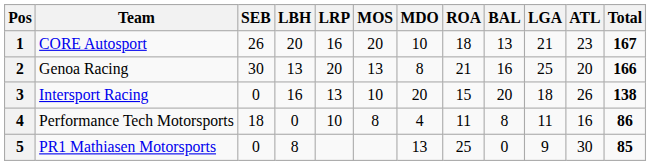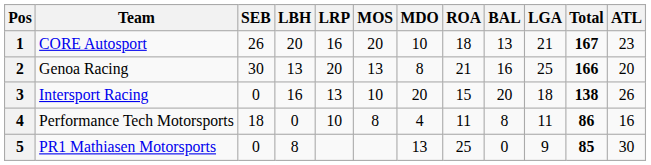 <table class="wikitable" style="font-size: 90%; text-align:center;">
 <tr>
 <th>Pos</th>
 <th>Team</th>
 <th>SEB</th>
 <th>LBH</th>
 <th>LRP</th>
 <th>MOS</th>
 <th>MDO</th>
 <th>ROA</th>
 <th>BAL</th>
 <th>LGA</th>
+<th>Total</th>
 <th>ATL</th>
-<th>Total</th>
 </tr>
 <tr>
 <th>1</th>
 <td align=left> <a href='#'>CORE Autosport</a></td>
 <td>26</td>
 <td>20</td>
 <td>16</td>
 <td>20</td>
 <td>10</td>
 <td>18</td>
 <td>13</td>
 <td>21</td>
+<td><strong>167</strong></td>
 <td>23</td>
-<td><strong>167</strong></td>
 </tr>
 <tr>
 <th>2</th>
 <td align=left> Genoa Racing</td>
 <td>30</td>
 <td>13</td>
 <td>20</td>
 <td>13</td>
 <td>8</td>
 <td>21</td>
 <td>16</td>
 <td>25</td>
+<td><strong>166</strong></td>
 <td>20</td>
-<td><strong>166</strong></td>
 </tr>
 <tr>
 <th>3</th>
 <td align=left> <a href='#'>Intersport Racing</a></td>
 <td>0</td>
 <td>16</td>
 <td>13</td>
 <td>10</td>
 <td>20</td>
 <td>15</td>
 <td>20</td>
 <td>18</td>
+<td><strong>138</strong></td>
 <td>26</td>
-<td><strong>138</strong></td>
 </tr>
 <tr>
 <th>4</th>
 <td align=left> Performance Tech Motorsports</td>
 <td>18</td>
 <td>0</td>
 <td>10</td>
 <td>8</td>
 <td>4</td>
 <td>11</td>
 <td>8</td>
 <td>11</td>
+<td><strong>86</strong></td>
 <td>16</td>
-<td><strong>86</strong></td>
 </tr>
 <tr>
 <th>5</th>
 <td align=left> <a href='#'>PR1 Mathiasen Motorsports</a></td>
 <td>0</td>
 <td>8</td>
 <td></td>
 <td></td>
 <td>13</td>
 <td>25</td>
 <td>0</td>
 <td>9</td>
+<td><strong>85</strong></td>
 <td>30</td>
-<td><strong>85</strong></td>
 </tr>
 </table>
